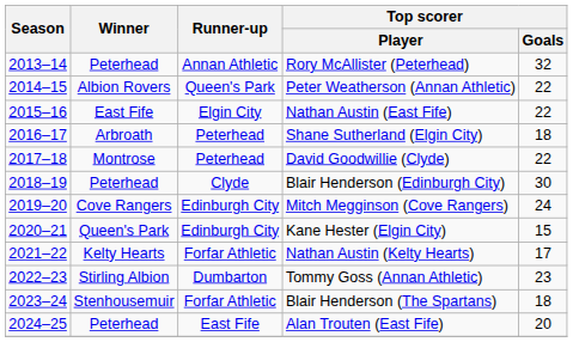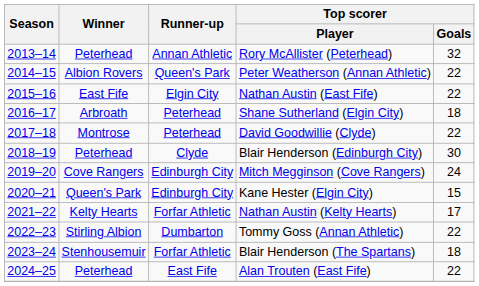 <table class="wikitable" style="text-align:center;">
 <tr>
 <th rowspan=2>Season</th>
 <th rowspan=2>Winner</th>
 <th rowspan=2>Runner-up</th>
 <th colspan=2>Top scorer</th>
 </tr>
 <tr>
 <th>Player</th>
 <th>Goals</th>
 </tr>
 <tr>
 <td><a href='#'>2013–14</a></td>
 <td><a href='#'>Peterhead</a></td>
 <td><a href='#'>Annan Athletic</a></td>
 <td align=left><a href='#'>Rory McAllister</a> (<a href='#'>Peterhead</a>)</td>
 <td>32</td>
 </tr>
 <tr>
 <td><a href='#'>2014–15</a></td>
 <td><a href='#'>Albion Rovers</a></td>
 <td><a href='#'>Queen's Park</a></td>
 <td align=left><a href='#'>Peter Weatherson</a> (<a href='#'>Annan Athletic</a>)</td>
 <td>22</td>
 </tr>
 <tr>
 <td><a href='#'>2015–16</a></td>
 <td><a href='#'>East Fife</a></td>
 <td><a href='#'>Elgin City</a></td>
 <td align=left><a href='#'>Nathan Austin</a> (<a href='#'>East Fife</a>)</td>
 <td>22</td>
 </tr>
 <tr>
 <td><a href='#'>2016–17</a></td>
 <td><a href='#'>Arbroath</a></td>
 <td><a href='#'>Peterhead</a></td>
 <td align=left><a href='#'>Shane Sutherland</a> (<a href='#'>Elgin City</a>)</td>
 <td>18</td>
 </tr>
 <tr>
 <td><a href='#'>2017–18</a></td>
 <td><a href='#'>Montrose</a></td>
 <td><a href='#'>Peterhead</a></td>
 <td align=left><a href='#'>David Goodwillie</a> (<a href='#'>Clyde</a>)</td>
 <td>22</td>
 </tr>
 <tr>
 <td><a href='#'>2018–19</a></td>
 <td><a href='#'>Peterhead</a></td>
 <td><a href='#'>Clyde</a></td>
 <td align=left>Blair Henderson (<a href='#'>Edinburgh City</a>)</td>
 <td>30</td>
 </tr>
 <tr>
 <td><a href='#'>2019–20</a></td>
 <td><a href='#'>Cove Rangers</a></td>
 <td><a href='#'>Edinburgh City</a></td>
 <td align=left><a href='#'>Mitch Megginson</a> (<a href='#'>Cove Rangers</a>)</td>
 <td>24</td>
 </tr>
 <tr>
 <td><a href='#'>2020–21</a></td>
 <td><a href='#'>Queen's Park</a></td>
 <td><a href='#'>Edinburgh City</a></td>
 <td align=left>Kane Hester (<a href='#'>Elgin City</a>)</td>
 <td>15</td>
 </tr>
 <tr>
 <td><a href='#'>2021–22</a></td>
 <td><a href='#'>Kelty Hearts</a></td>
 <td><a href='#'>Forfar Athletic</a></td>
 <td align=left><a href='#'>Nathan Austin</a> (<a href='#'>Kelty Hearts</a>)</td>
 <td>17</td>
 </tr>
 <tr>
 <td><a href='#'>2022–23</a></td>
 <td><a href='#'>Stirling Albion</a></td>
 <td><a href='#'>Dumbarton</a></td>
 <td align=left>Tommy Goss (<a href='#'>Annan Athletic</a>)</td>
-<td>23</td>
+<td>22</td>
 </tr>
 <tr>
 <td><a href='#'>2023–24</a></td>
 <td><a href='#'>Stenhousemuir</a></td>
 <td><a href='#'>Forfar Athletic</a></td>
 <td align=left>Blair Henderson (<a href='#'>The Spartans</a>)</td>
 <td>18</td>
 </tr>
 <tr>
 <td><a href='#'>2024–25</a></td>
 <td><a href='#'>Peterhead</a></td>
 <td><a href='#'>East Fife</a></td>
 <td align=left><a href='#'>Alan Trouten</a> (<a href='#'>East Fife</a>)</td>
-<td>20</td>
+<td>22</td>
 </tr>
 <tr>
 </tr>
 </table>
